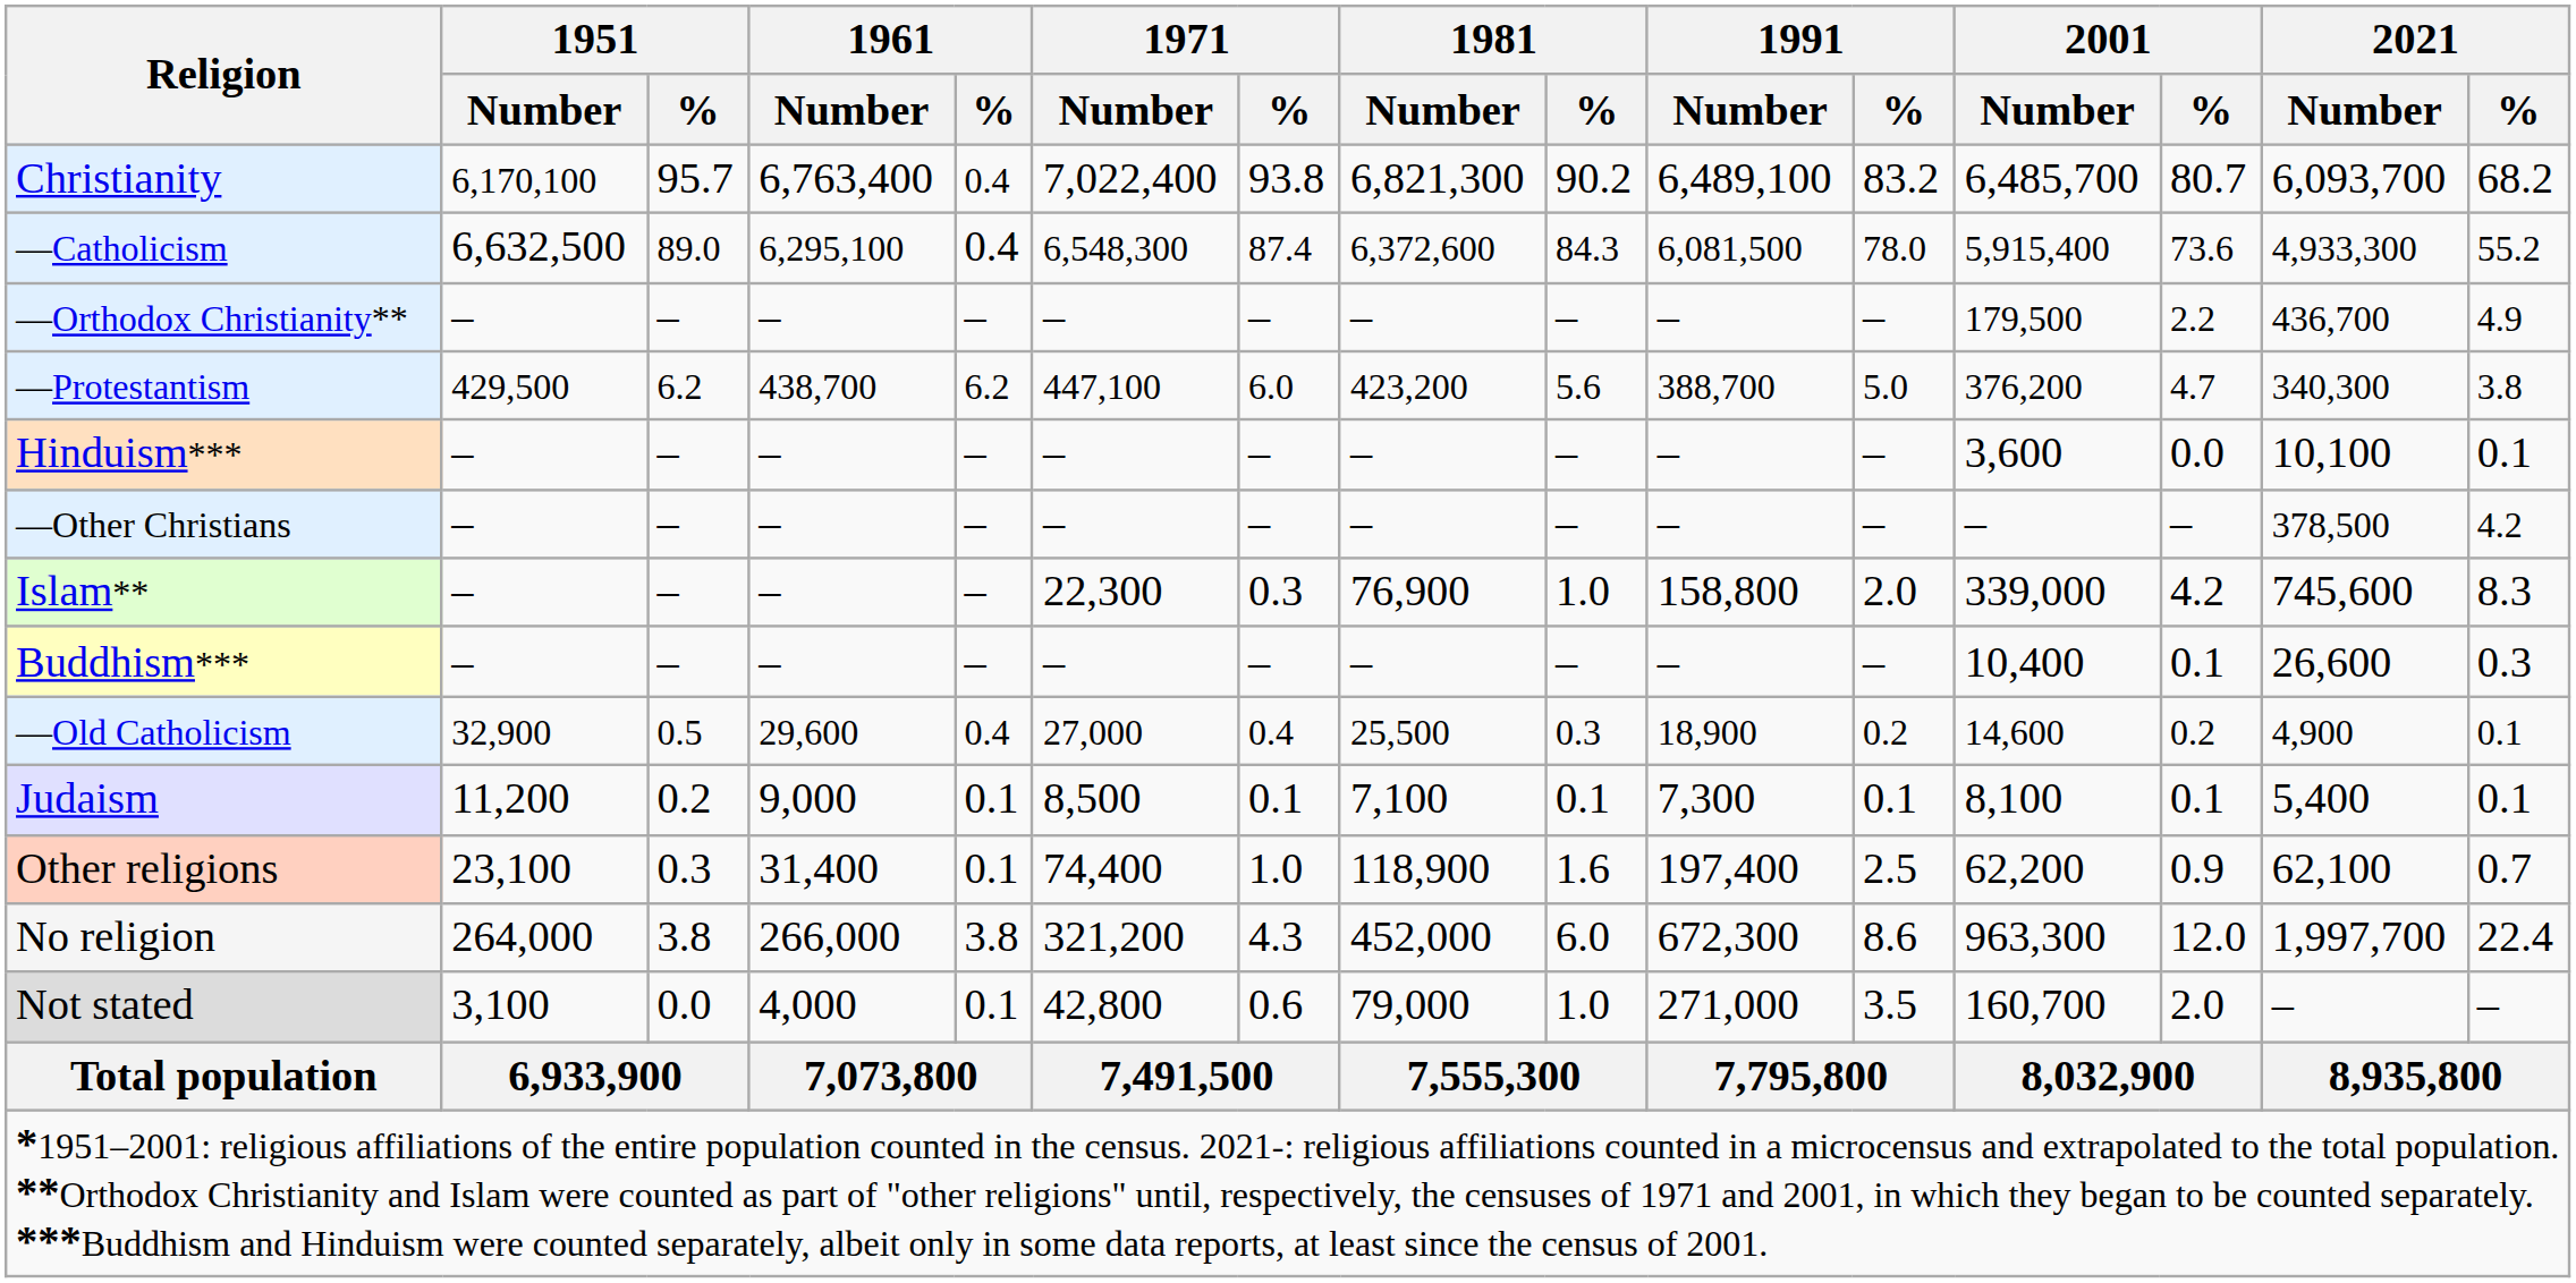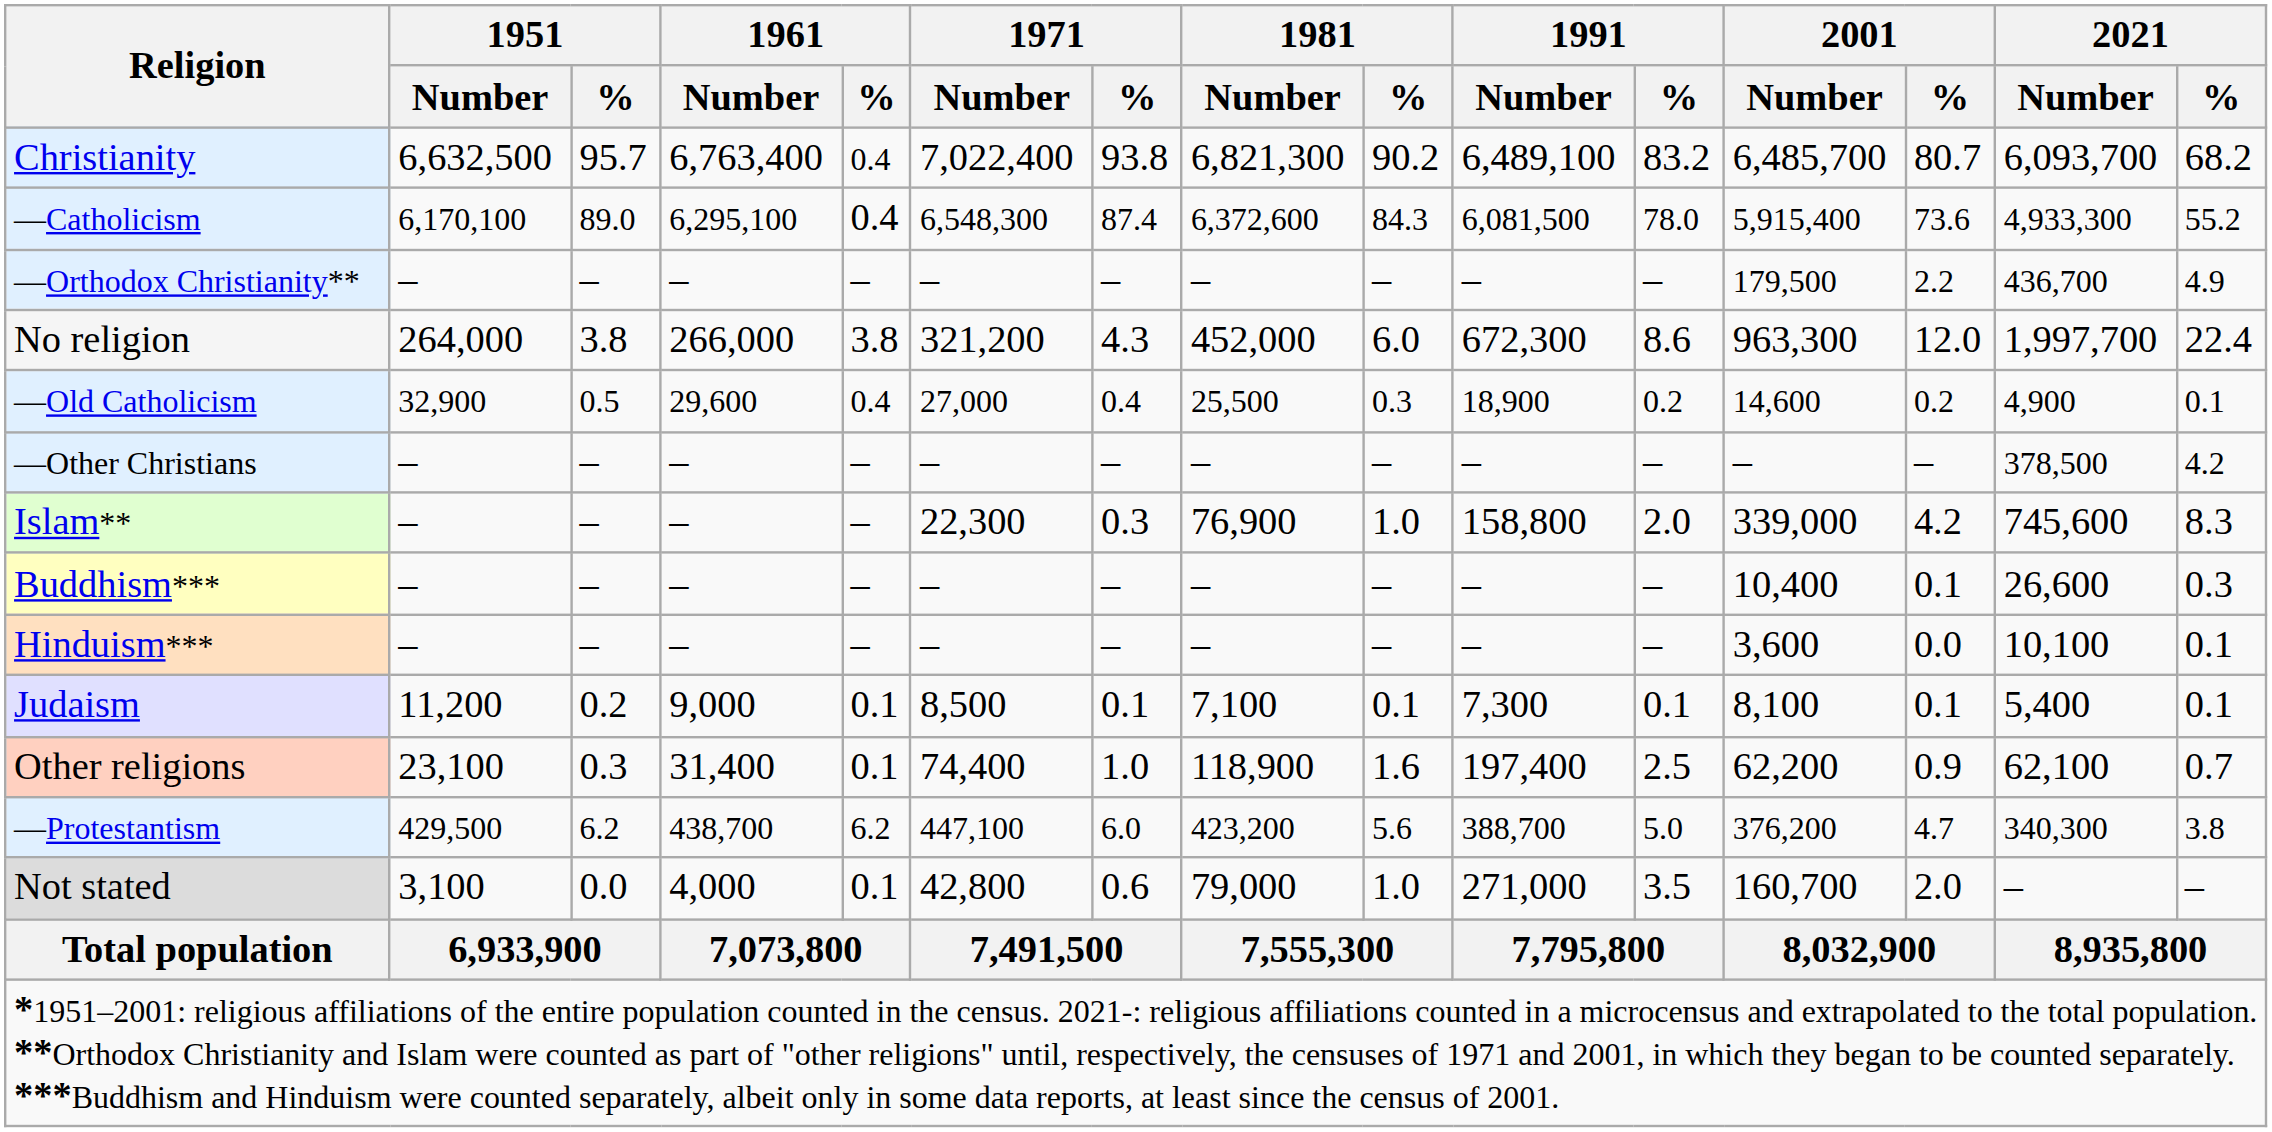 <table class="wikitable">
 <tr>
 <th rowspan="2">Religion</th>
 <th style="text-align:center;" colspan="2">1951</th>
 <th style="text-align:center;" colspan="2">1961</th>
 <th style="text-align:center;" colspan="2">1971</th>
 <th style="text-align:center;" colspan="2">1981</th>
 <th style="text-align:center;" colspan="2">1991</th>
 <th style="text-align:center;" colspan="2">2001</th>
 <th style="text-align:center;" colspan="2">2021</th>
 </tr>
 <tr>
 <th>Number</th>
 <th>%</th>
 <th>Number</th>
 <th>%</th>
 <th>Number</th>
 <th>%</th>
 <th>Number</th>
 <th>%</th>
 <th>Number</th>
 <th>%</th>
 <th>Number</th>
 <th>%</th>
 <th>Number</th>
 <th>%</th>
 </tr>
 <tr>
 <td style="background:#E0F0FF;"><a href='#'>Christianity</a></td>
-<td><small>6,170,100</small></td>
+<td>6,632,500</td>
 <td>95.7</td>
 <td>6,763,400</td>
 <td><small>0.4</small></td>
 <td>7,022,400</td>
 <td>93.8</td>
 <td>6,821,300</td>
 <td>90.2</td>
 <td>6,489,100</td>
 <td>83.2</td>
 <td>6,485,700</td>
 <td>80.7</td>
 <td>6,093,700</td>
 <td>68.2</td>
 </tr>
 <tr>
 <td style="background:#E0F0FF;"><small>—<a href='#'>Catholicism</a></small></td>
-<td>6,632,500</td>
+<td><small>6,170,100</small></td>
 <td><small>89.0</small></td>
 <td><small>6,295,100</small></td>
 <td>0.4</td>
 <td><small>6,548,300</small></td>
 <td><small>87.4</small></td>
 <td><small>6,372,600</small></td>
 <td><small>84.3</small></td>
 <td><small>6,081,500</small></td>
 <td><small>78.0</small></td>
 <td><small>5,915,400</small></td>
 <td><small>73.6</small></td>
 <td><small>4,933,300</small></td>
 <td><small>55.2</small></td>
 </tr>
 <tr>
 <td style="background:#E0F0FF;"><small>—<a href='#'>Orthodox Christianity</a></small><small>**</small></td>
 <td>–</td>
 <td>–</td>
 <td>–</td>
 <td>–</td>
 <td>–</td>
 <td>–</td>
 <td>–</td>
 <td>–</td>
 <td>–</td>
 <td>–</td>
 <td><small>179,500</small></td>
 <td><small>2.2</small></td>
 <td><small>436,700</small></td>
 <td><small>4.9</small></td>
 </tr>
 <tr>
-<td style="background:#E0F0FF;"><small>—<a href='#'>Protestantism</a></small></td>
-<td><small>429,500</small></td>
-<td><small>6.2</small></td>
-<td><small>438,700</small></td>
-<td><small>6.2</small></td>
-<td><small>447,100</small></td>
-<td><small>6.0</small></td>
-<td><small>423,200</small></td>
-<td><small>5.6</small></td>
-<td><small>388,700</small></td>
-<td><small>5.0</small></td>
-<td><small>376,200</small></td>
-<td><small>4.7</small></td>
-<td><small>340,300</small></td>
-<td><small>3.8</small></td>
+<td style="background:#F5F5F5;">No religion</td>
+<td>264,000</td>
+<td>3.8</td>
+<td>266,000</td>
+<td>3.8</td>
+<td>321,200</td>
+<td>4.3</td>
+<td>452,000</td>
+<td>6.0</td>
+<td>672,300</td>
+<td>8.6</td>
+<td>963,300</td>
+<td>12.0</td>
+<td>1,997,700</td>
+<td>22.4</td>
 </tr>
 <tr>
-<td style="background:#FFE0C0;"><a href='#'>Hinduism</a><small>***</small></td>
-<td>–</td>
-<td>–</td>
-<td>–</td>
-<td>–</td>
-<td>–</td>
-<td>–</td>
-<td>–</td>
-<td>–</td>
-<td>–</td>
-<td>–</td>
-<td>3,600</td>
-<td>0.0</td>
-<td>10,100</td>
-<td>0.1</td>
+<td style="background:#E0F0FF;"><small>—<a href='#'>Old Catholicism</a></small></td>
+<td><small>32,900</small></td>
+<td><small>0.5</small></td>
+<td><small>29,600</small></td>
+<td><small>0.4</small></td>
+<td><small>27,000</small></td>
+<td><small>0.4</small></td>
+<td><small>25,500</small></td>
+<td><small>0.3</small></td>
+<td><small>18,900</small></td>
+<td><small>0.2</small></td>
+<td><small>14,600</small></td>
+<td><small>0.2</small></td>
+<td><small>4,900</small></td>
+<td><small>0.1</small></td>
 </tr>
 <tr>
 <td style="background:#E0F0FF;"><small>—Other Christians</small></td>
 <td>–</td>
 <td>–</td>
 <td>–</td>
 <td>–</td>
 <td>–</td>
 <td>–</td>
 <td>–</td>
 <td>–</td>
 <td>–</td>
 <td>–</td>
 <td>–</td>
 <td>–</td>
 <td><small>378,500</small></td>
 <td><small>4.2</small></td>
 </tr>
 <tr>
 <td style="background:#E0FFD0;"><a href='#'>Islam</a><small>**</small></td>
 <td>–</td>
 <td>–</td>
 <td>–</td>
 <td>–</td>
 <td>22,300</td>
 <td>0.3</td>
 <td>76,900</td>
 <td>1.0</td>
 <td>158,800</td>
 <td>2.0</td>
 <td>339,000</td>
 <td>4.2</td>
 <td>745,600</td>
 <td>8.3</td>
 </tr>
 <tr>
 <td style="background:#FFFFC0;"><a href='#'>Buddhism</a><small>***</small></td>
 <td>–</td>
 <td>–</td>
 <td>–</td>
 <td>–</td>
 <td>–</td>
 <td>–</td>
 <td>–</td>
 <td>–</td>
 <td>–</td>
 <td>–</td>
 <td>10,400</td>
 <td>0.1</td>
 <td>26,600</td>
 <td>0.3</td>
 </tr>
 <tr>
-<td style="background:#E0F0FF;"><small>—<a href='#'>Old Catholicism</a></small></td>
-<td><small>32,900</small></td>
-<td><small>0.5</small></td>
-<td><small>29,600</small></td>
-<td><small>0.4</small></td>
-<td><small>27,000</small></td>
-<td><small>0.4</small></td>
-<td><small>25,500</small></td>
-<td><small>0.3</small></td>
-<td><small>18,900</small></td>
-<td><small>0.2</small></td>
-<td><small>14,600</small></td>
-<td><small>0.2</small></td>
-<td><small>4,900</small></td>
-<td><small>0.1</small></td>
+<td style="background:#FFE0C0;"><a href='#'>Hinduism</a><small>***</small></td>
+<td>–</td>
+<td>–</td>
+<td>–</td>
+<td>–</td>
+<td>–</td>
+<td>–</td>
+<td>–</td>
+<td>–</td>
+<td>–</td>
+<td>–</td>
+<td>3,600</td>
+<td>0.0</td>
+<td>10,100</td>
+<td>0.1</td>
 </tr>
 <tr>
 <td style="background:#E0E0FF;"><a href='#'>Judaism</a></td>
 <td>11,200</td>
 <td>0.2</td>
 <td>9,000</td>
 <td>0.1</td>
 <td>8,500</td>
 <td>0.1</td>
 <td>7,100</td>
 <td>0.1</td>
 <td>7,300</td>
 <td>0.1</td>
 <td>8,100</td>
 <td>0.1</td>
 <td>5,400</td>
 <td>0.1</td>
 </tr>
 <tr>
 <td style="background:#FFD0C0;">Other religions</td>
 <td>23,100</td>
 <td>0.3</td>
 <td>31,400</td>
 <td>0.1</td>
 <td>74,400</td>
 <td>1.0</td>
 <td>118,900</td>
 <td>1.6</td>
 <td>197,400</td>
 <td>2.5</td>
 <td>62,200</td>
 <td>0.9</td>
 <td>62,100</td>
 <td>0.7</td>
 </tr>
 <tr>
-<td style="background:#F5F5F5;">No religion</td>
-<td>264,000</td>
-<td>3.8</td>
-<td>266,000</td>
-<td>3.8</td>
-<td>321,200</td>
-<td>4.3</td>
-<td>452,000</td>
-<td>6.0</td>
-<td>672,300</td>
-<td>8.6</td>
-<td>963,300</td>
-<td>12.0</td>
-<td>1,997,700</td>
-<td>22.4</td>
+<td style="background:#E0F0FF;"><small>—<a href='#'>Protestantism</a></small></td>
+<td><small>429,500</small></td>
+<td><small>6.2</small></td>
+<td><small>438,700</small></td>
+<td><small>6.2</small></td>
+<td><small>447,100</small></td>
+<td><small>6.0</small></td>
+<td><small>423,200</small></td>
+<td><small>5.6</small></td>
+<td><small>388,700</small></td>
+<td><small>5.0</small></td>
+<td><small>376,200</small></td>
+<td><small>4.7</small></td>
+<td><small>340,300</small></td>
+<td><small>3.8</small></td>
 </tr>
 <tr>
 <td style="background:#DCDCDC;">Not stated</td>
 <td>3,100</td>
 <td>0.0</td>
 <td>4,000</td>
 <td>0.1</td>
 <td>42,800</td>
 <td>0.6</td>
 <td>79,000</td>
 <td>1.0</td>
 <td>271,000</td>
 <td>3.5</td>
 <td>160,700</td>
 <td>2.0</td>
 <td>–</td>
 <td>–</td>
 </tr>
 <tr>
 <th>Total population</th>
 <th colspan="2">6,933,900</th>
 <th colspan="2">7,073,800</th>
 <th colspan="2">7,491,500</th>
 <th colspan="2">7,555,300</th>
 <th colspan="2">7,795,800</th>
 <th colspan="2">8,032,900</th>
 <th colspan="2">8,935,800</th>
 </tr>
 <tr>
 <td colspan="15"><strong>*</strong><small>1951–2001: religious affiliations of the entire population counted in the census. 2021-: religious affiliations counted in a microcensus and extrapolated to the total population.</small><br><strong>**</strong><small>Orthodox Christianity and Islam were counted as part of "other religions" until, respectively, the censuses of 1971 and 2001, in which they began to be counted separately.</small><br><strong>***</strong><small>Buddhism and Hinduism were counted separately, albeit only in some data reports, at least since the census of 2001.</small></td>
 </tr>
 </table>
